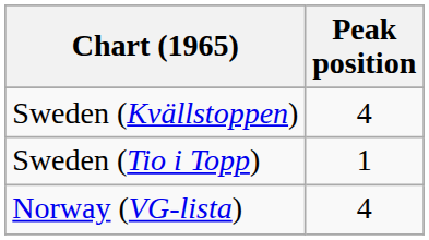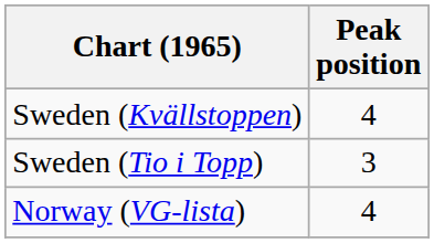 <table class="wikitable sortable">
 <tr>
 <th>Chart (1965)</th>
 <th>Peak<br>position</th>
 </tr>
 <tr>
 <td>Sweden (<em><a href='#'>Kvällstoppen</a></em>)</td>
 <td align="center">4</td>
 </tr>
 <tr>
 <td>Sweden (<em><a href='#'>Tio i Topp</a></em>)</td>
-<td style="text-align:center;">1</td>
+<td style="text-align:center;">3</td>
 </tr>
 <tr>
 <td><a href='#'>Norway</a> (<em><a href='#'>VG-lista</a></em>)</td>
 <td style="text-align:center;">4</td>
 </tr>
 </table>
